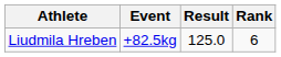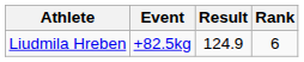 <table class="wikitable">
 <tr>
 <th>Athlete</th>
 <th>Event</th>
 <th>Result</th>
 <th>Rank</th>
 </tr>
 <tr align=center>
 <td align=left><a href='#'>Liudmila Hreben</a></td>
 <td align=left><a href='#'>+82.5kg</a></td>
-<td>125.0</td>
+<td>124.9</td>
 <td>6</td>
 </tr>
 </table>
